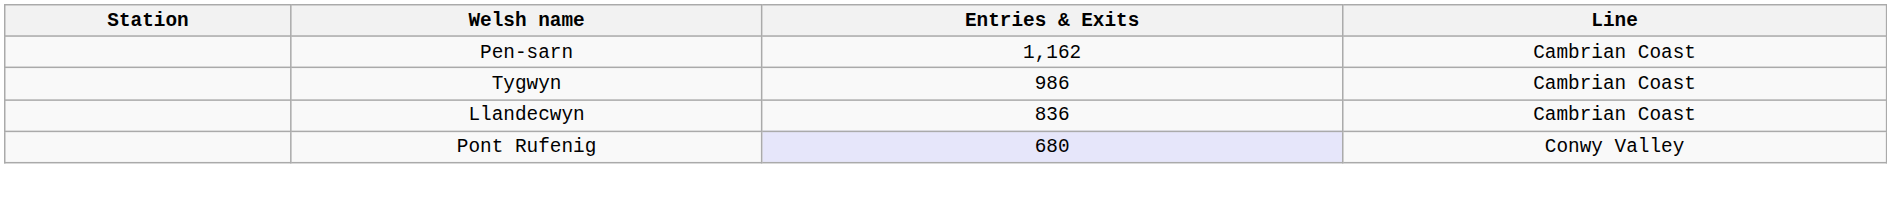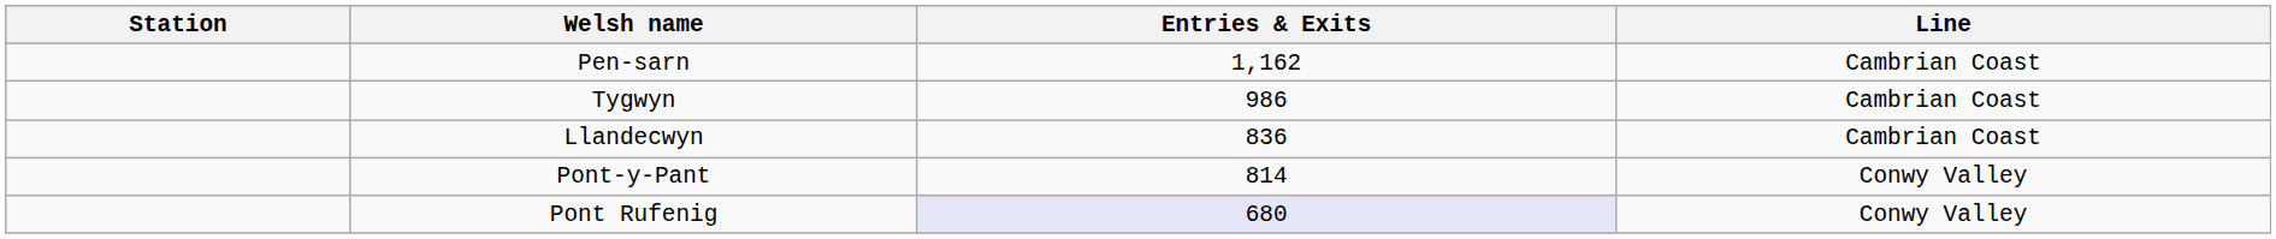 <table class="wikitable sortable plainrowheaders collapsible collapsed" style="text-align:center" width="100%">
 <tr>
 <th>Station</th>
 <th>Welsh name</th>
 <th>Entries & Exits</th>
 <th>Line</th>
 </tr>
 <tr>
 <td></td>
 <td>Pen-sarn</td>
 <td>1,162</td>
 <td>Cambrian Coast</td>
 </tr>
 <tr>
 <td></td>
 <td>Tygwyn</td>
 <td>986</td>
 <td>Cambrian Coast</td>
 </tr>
 <tr>
 <td></td>
 <td>Llandecwyn</td>
 <td>836</td>
 <td>Cambrian Coast</td>
 </tr>
 <tr>
 <td></td>
+<td>Pont-y-Pant</td>
+<td>814</td>
+<td>Conwy Valley</td>
+</tr>
+<tr>
+<td></td>
 <td>Pont Rufenig</td>
 <td style="background: lavender;">680</td>
 <td>Conwy Valley</td>
 </tr>
 </table>
